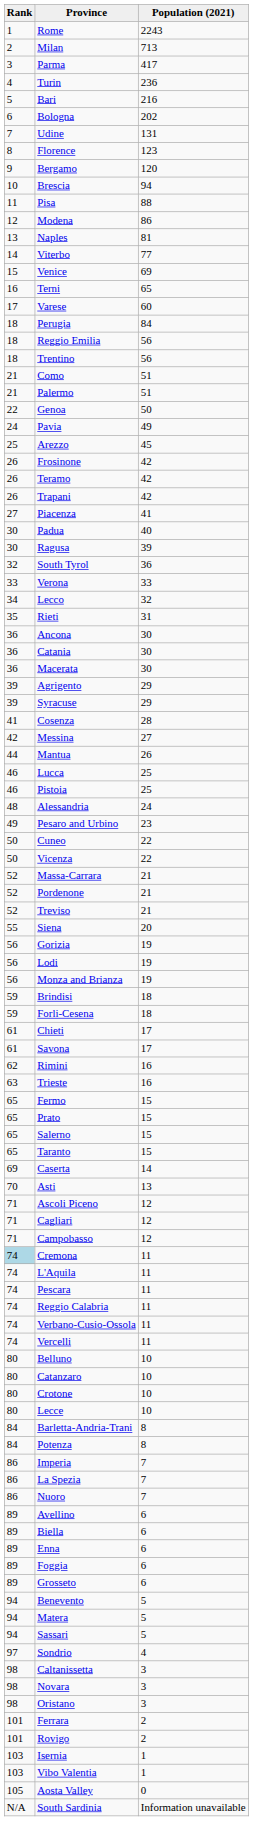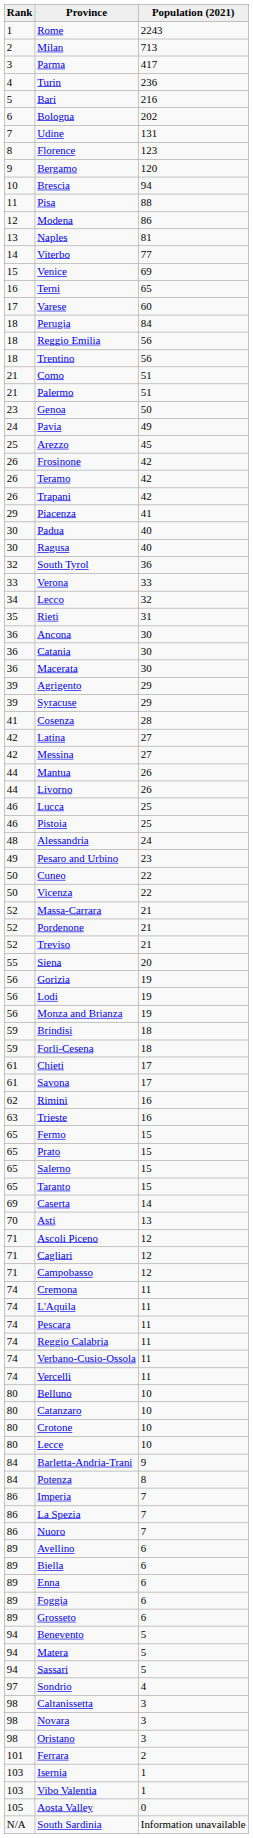 <table class="wikitable">
 <tr>
 <th style="background:#efefef;">Rank</th>
 <th style="background:#efefef;">Province</th>
 <th style="background:#efefef;">Population (2021)</th>
 </tr>
 <tr>
 <td>1</td>
 <td><a href='#'>Rome</a></td>
 <td>2243</td>
 </tr>
 <tr>
 <td>2</td>
 <td><a href='#'>Milan</a></td>
 <td>713</td>
 </tr>
 <tr>
 <td>3</td>
 <td><a href='#'>Parma</a></td>
 <td>417</td>
 </tr>
 <tr>
 <td>4</td>
 <td><a href='#'>Turin</a></td>
 <td>236</td>
 </tr>
 <tr>
 <td>5</td>
 <td><a href='#'>Bari</a></td>
 <td>216</td>
 </tr>
 <tr>
 <td>6</td>
 <td><a href='#'>Bologna</a></td>
 <td>202</td>
 </tr>
 <tr>
 <td>7</td>
 <td><a href='#'>Udine</a></td>
 <td>131</td>
 </tr>
 <tr>
 <td>8</td>
 <td><a href='#'>Florence</a></td>
 <td>123</td>
 </tr>
 <tr>
 <td>9</td>
 <td><a href='#'>Bergamo</a></td>
 <td>120</td>
 </tr>
 <tr>
 <td>10</td>
 <td><a href='#'>Brescia</a></td>
 <td>94</td>
 </tr>
 <tr>
 <td>11</td>
 <td><a href='#'>Pisa</a></td>
 <td>88</td>
 </tr>
 <tr>
 <td>12</td>
 <td><a href='#'>Modena</a></td>
 <td>86</td>
 </tr>
 <tr>
 <td>13</td>
 <td><a href='#'>Naples</a></td>
 <td>81</td>
 </tr>
 <tr>
 <td>14</td>
 <td><a href='#'>Viterbo</a></td>
 <td>77</td>
 </tr>
 <tr>
 <td>15</td>
 <td><a href='#'>Venice</a></td>
 <td>69</td>
 </tr>
 <tr>
 <td>16</td>
 <td><a href='#'>Terni</a></td>
 <td>65</td>
 </tr>
 <tr>
 <td>17</td>
 <td><a href='#'>Varese</a></td>
 <td>60</td>
 </tr>
 <tr>
 <td>18</td>
 <td><a href='#'>Perugia</a></td>
 <td>84</td>
 </tr>
 <tr>
 <td>18</td>
 <td><a href='#'>Reggio Emilia</a></td>
 <td>56</td>
 </tr>
 <tr>
 <td>18</td>
 <td><a href='#'>Trentino</a></td>
 <td>56</td>
 </tr>
 <tr>
 <td>21</td>
 <td><a href='#'>Como</a></td>
 <td>51</td>
 </tr>
 <tr>
 <td>21</td>
 <td><a href='#'>Palermo</a></td>
 <td>51</td>
 </tr>
 <tr>
-<td>22</td>
+<td>23</td>
 <td><a href='#'>Genoa</a></td>
 <td>50</td>
 </tr>
 <tr>
 <td>24</td>
 <td><a href='#'>Pavia</a></td>
 <td>49</td>
 </tr>
 <tr>
 <td>25</td>
 <td><a href='#'>Arezzo</a></td>
 <td>45</td>
 </tr>
 <tr>
 <td>26</td>
 <td><a href='#'>Frosinone</a></td>
 <td>42</td>
 </tr>
 <tr>
 <td>26</td>
 <td><a href='#'>Teramo</a></td>
 <td>42</td>
 </tr>
 <tr>
 <td>26</td>
 <td><a href='#'>Trapani</a></td>
 <td>42</td>
 </tr>
 <tr>
-<td>27</td>
+<td>29</td>
 <td><a href='#'>Piacenza</a></td>
 <td>41</td>
 </tr>
 <tr>
 <td>30</td>
 <td><a href='#'>Padua</a></td>
 <td>40</td>
 </tr>
 <tr>
 <td>30</td>
 <td><a href='#'>Ragusa</a></td>
-<td>39</td>
+<td>40</td>
 </tr>
 <tr>
 <td>32</td>
 <td><a href='#'>South Tyrol</a></td>
 <td>36</td>
 </tr>
 <tr>
 <td>33</td>
 <td><a href='#'>Verona</a></td>
 <td>33</td>
 </tr>
 <tr>
 <td>34</td>
 <td><a href='#'>Lecco</a></td>
 <td>32</td>
 </tr>
 <tr>
 <td>35</td>
 <td><a href='#'>Rieti</a></td>
 <td>31</td>
 </tr>
 <tr>
 <td>36</td>
 <td><a href='#'>Ancona</a></td>
 <td>30</td>
 </tr>
 <tr>
 <td>36</td>
 <td><a href='#'>Catania</a></td>
 <td>30</td>
 </tr>
 <tr>
 <td>36</td>
 <td><a href='#'>Macerata</a></td>
 <td>30</td>
 </tr>
 <tr>
 <td>39</td>
 <td><a href='#'>Agrigento</a></td>
 <td>29</td>
 </tr>
 <tr>
 <td>39</td>
 <td><a href='#'>Syracuse</a></td>
 <td>29</td>
 </tr>
 <tr>
 <td>41</td>
 <td><a href='#'>Cosenza</a></td>
 <td>28</td>
 </tr>
 <tr>
 <td>42</td>
+<td><a href='#'>Latina</a></td>
+<td>27</td>
+</tr>
+<tr>
+<td>42</td>
 <td><a href='#'>Messina</a></td>
 <td>27</td>
 </tr>
 <tr>
 <td>44</td>
 <td><a href='#'>Mantua</a></td>
+<td>26</td>
+</tr>
+<tr>
+<td>44</td>
+<td><a href='#'>Livorno</a></td>
 <td>26</td>
 </tr>
 <tr>
 <td>46</td>
 <td><a href='#'>Lucca</a></td>
 <td>25</td>
 </tr>
 <tr>
 <td>46</td>
 <td><a href='#'>Pistoia</a></td>
 <td>25</td>
 </tr>
 <tr>
 <td>48</td>
 <td><a href='#'>Alessandria</a></td>
 <td>24</td>
 </tr>
 <tr>
 <td>49</td>
 <td><a href='#'>Pesaro and Urbino</a></td>
 <td>23</td>
 </tr>
 <tr>
 <td>50</td>
 <td><a href='#'>Cuneo</a></td>
 <td>22</td>
 </tr>
 <tr>
 <td>50</td>
 <td><a href='#'>Vicenza</a></td>
 <td>22</td>
 </tr>
 <tr>
 <td>52</td>
 <td><a href='#'>Massa-Carrara</a></td>
 <td>21</td>
 </tr>
 <tr>
 <td>52</td>
 <td><a href='#'>Pordenone</a></td>
 <td>21</td>
 </tr>
 <tr>
 <td>52</td>
 <td><a href='#'>Treviso</a></td>
 <td>21</td>
 </tr>
 <tr>
 <td>55</td>
 <td><a href='#'>Siena</a></td>
 <td>20</td>
 </tr>
 <tr>
 <td>56</td>
 <td><a href='#'>Gorizia</a></td>
 <td>19</td>
 </tr>
 <tr>
 <td>56</td>
 <td><a href='#'>Lodi</a></td>
 <td>19</td>
 </tr>
 <tr>
 <td>56</td>
 <td><a href='#'>Monza and Brianza</a></td>
 <td>19</td>
 </tr>
 <tr>
 <td>59</td>
 <td><a href='#'>Brindisi</a></td>
 <td>18</td>
 </tr>
 <tr>
 <td>59</td>
 <td><a href='#'>Forli-Cesena</a></td>
 <td>18</td>
 </tr>
 <tr>
 <td>61</td>
 <td><a href='#'>Chieti</a></td>
 <td>17</td>
 </tr>
 <tr>
 <td>61</td>
 <td><a href='#'>Savona</a></td>
 <td>17</td>
 </tr>
 <tr>
 <td>62</td>
 <td><a href='#'>Rimini</a></td>
 <td>16</td>
 </tr>
 <tr>
 <td>63</td>
 <td><a href='#'>Trieste</a></td>
 <td>16</td>
 </tr>
 <tr>
 <td>65</td>
 <td><a href='#'>Fermo</a></td>
 <td>15</td>
 </tr>
 <tr>
 <td>65</td>
 <td><a href='#'>Prato</a></td>
 <td>15</td>
 </tr>
 <tr>
 <td>65</td>
 <td><a href='#'>Salerno</a></td>
 <td>15</td>
 </tr>
 <tr>
 <td>65</td>
 <td><a href='#'>Taranto</a></td>
 <td>15</td>
 </tr>
 <tr>
 <td>69</td>
 <td><a href='#'>Caserta</a></td>
 <td>14</td>
 </tr>
 <tr>
 <td>70</td>
 <td><a href='#'>Asti</a></td>
 <td>13</td>
 </tr>
 <tr>
 <td>71</td>
 <td><a href='#'>Ascoli Piceno</a></td>
 <td>12</td>
 </tr>
 <tr>
 <td>71</td>
 <td><a href='#'>Cagliari</a></td>
 <td>12</td>
 </tr>
 <tr>
 <td>71</td>
 <td><a href='#'>Campobasso</a></td>
 <td>12</td>
 </tr>
 <tr>
-<td style="background: lightblue;">74</td>
+<td>74</td>
 <td><a href='#'>Cremona</a></td>
 <td>11</td>
 </tr>
 <tr>
 <td>74</td>
 <td><a href='#'>L'Aquila</a></td>
 <td>11</td>
 </tr>
 <tr>
 <td>74</td>
 <td><a href='#'>Pescara</a></td>
 <td>11</td>
 </tr>
 <tr>
 <td>74</td>
 <td><a href='#'>Reggio Calabria</a></td>
 <td>11</td>
 </tr>
 <tr>
 <td>74</td>
 <td><a href='#'>Verbano-Cusio-Ossola</a></td>
 <td>11</td>
 </tr>
 <tr>
 <td>74</td>
 <td><a href='#'>Vercelli</a></td>
 <td>11</td>
 </tr>
 <tr>
 <td>80</td>
 <td><a href='#'>Belluno</a></td>
 <td>10</td>
 </tr>
 <tr>
 <td>80</td>
 <td><a href='#'>Catanzaro</a></td>
 <td>10</td>
 </tr>
 <tr>
 <td>80</td>
 <td><a href='#'>Crotone</a></td>
 <td>10</td>
 </tr>
 <tr>
 <td>80</td>
 <td><a href='#'>Lecce</a></td>
 <td>10</td>
 </tr>
 <tr>
 <td>84</td>
 <td><a href='#'>Barletta-Andria-Trani</a></td>
-<td>8</td>
+<td>9</td>
 </tr>
 <tr>
 <td>84</td>
 <td><a href='#'>Potenza</a></td>
 <td>8</td>
 </tr>
 <tr>
 <td>86</td>
 <td><a href='#'>Imperia</a></td>
 <td>7</td>
 </tr>
 <tr>
 <td>86</td>
 <td><a href='#'>La Spezia</a></td>
 <td>7</td>
 </tr>
 <tr>
 <td>86</td>
 <td><a href='#'>Nuoro</a></td>
 <td>7</td>
 </tr>
 <tr>
 <td>89</td>
 <td><a href='#'>Avellino</a></td>
 <td>6</td>
 </tr>
 <tr>
 <td>89</td>
 <td><a href='#'>Biella</a></td>
 <td>6</td>
 </tr>
 <tr>
 <td>89</td>
 <td><a href='#'>Enna</a></td>
 <td>6</td>
 </tr>
 <tr>
 <td>89</td>
 <td><a href='#'>Foggia</a></td>
 <td>6</td>
 </tr>
 <tr>
 <td>89</td>
 <td><a href='#'>Grosseto</a></td>
 <td>6</td>
 </tr>
 <tr>
 <td>94</td>
 <td><a href='#'>Benevento</a></td>
 <td>5</td>
 </tr>
 <tr>
 <td>94</td>
 <td><a href='#'>Matera</a></td>
 <td>5</td>
 </tr>
 <tr>
 <td>94</td>
 <td><a href='#'>Sassari</a></td>
 <td>5</td>
 </tr>
 <tr>
 <td>97</td>
 <td><a href='#'>Sondrio</a></td>
 <td>4</td>
 </tr>
 <tr>
 <td>98</td>
 <td><a href='#'>Caltanissetta</a></td>
 <td>3</td>
 </tr>
 <tr>
 <td>98</td>
 <td><a href='#'>Novara</a></td>
 <td>3</td>
 </tr>
 <tr>
 <td>98</td>
 <td><a href='#'>Oristano</a></td>
 <td>3</td>
 </tr>
 <tr>
 <td>101</td>
 <td><a href='#'>Ferrara</a></td>
 <td>2</td>
 </tr>
 <tr>
-<td>101</td>
-<td><a href='#'>Rovigo</a></td>
-<td>2</td>
-</tr>
-<tr>
 <td>103</td>
 <td><a href='#'>Isernia</a></td>
 <td>1</td>
 </tr>
 <tr>
 <td>103</td>
 <td><a href='#'>Vibo Valentia</a></td>
 <td>1</td>
 </tr>
 <tr>
 <td>105</td>
 <td><a href='#'>Aosta Valley</a></td>
 <td>0</td>
 </tr>
 <tr>
 <td>N/A</td>
 <td><a href='#'>South Sardinia</a></td>
 <td>Information unavailable</td>
 </tr>
 </table>
